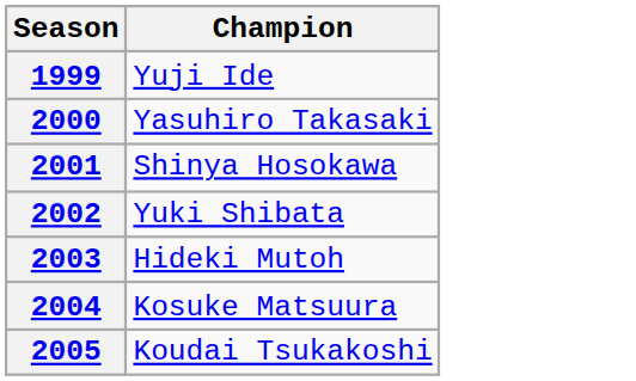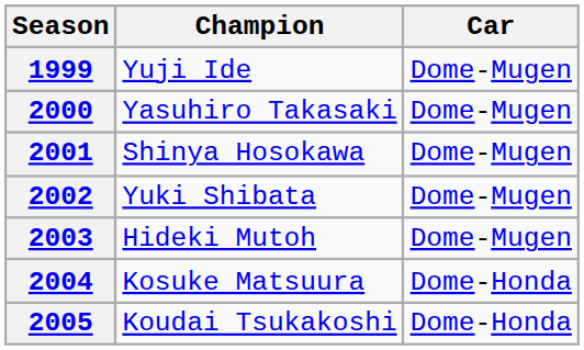 <table class="wikitable" style="font-size:85%;">
 <tr>
 <th>Season</th>
 <th>Champion</th>
+<th>Car</th>
 </tr>
 <tr>
 <th><a href='#'>1999</a></th>
 <td> <a href='#'>Yuji Ide</a></td>
+<td><a href='#'>Dome</a>-<a href='#'>Mugen</a></td>
 </tr>
 <tr>
 <th><a href='#'>2000</a></th>
 <td> <a href='#'>Yasuhiro Takasaki</a></td>
+<td><a href='#'>Dome</a>-<a href='#'>Mugen</a></td>
 </tr>
 <tr>
 <th><a href='#'>2001</a></th>
 <td> <a href='#'>Shinya Hosokawa</a></td>
+<td><a href='#'>Dome</a>-<a href='#'>Mugen</a></td>
 </tr>
 <tr>
 <th><a href='#'>2002</a></th>
 <td> <a href='#'>Yuki Shibata</a></td>
+<td><a href='#'>Dome</a>-<a href='#'>Mugen</a></td>
 </tr>
 <tr>
 <th><a href='#'>2003</a></th>
 <td> <a href='#'>Hideki Mutoh</a></td>
+<td><a href='#'>Dome</a>-<a href='#'>Mugen</a></td>
 </tr>
 <tr>
 <th><a href='#'>2004</a></th>
 <td> <a href='#'>Kosuke Matsuura</a></td>
+<td><a href='#'>Dome</a>-<a href='#'>Honda</a></td>
 </tr>
 <tr>
 <th><a href='#'>2005</a></th>
 <td> <a href='#'>Koudai Tsukakoshi</a></td>
+<td><a href='#'>Dome</a>-<a href='#'>Honda</a></td>
 </tr>
 </table>
